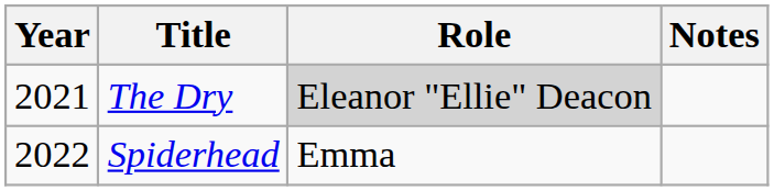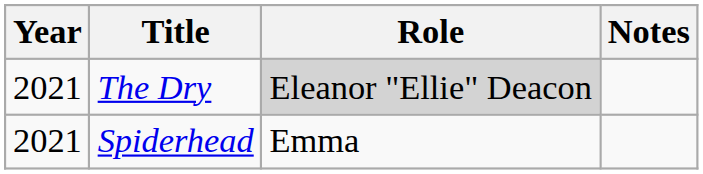 <table class="wikitable sortable">
 <tr>
 <th scope="col">Year</th>
 <th scope="col">Title</th>
 <th scope="col">Role</th>
 <th scope="col" class="unsortable">Notes</th>
 </tr>
 <tr>
 <td>2021</td>
 <td data-sort-value="Dry, The"><em><a href='#'>The Dry</a></em></td>
 <td style="background: lightgrey;">Eleanor "Ellie" Deacon</td>
 <td></td>
 </tr>
 <tr>
-<td>2022</td>
+<td>2021</td>
 <td><em><a href='#'>Spiderhead</a></em></td>
 <td>Emma</td>
 <td></td>
 </tr>
 </table>
